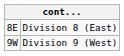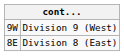 <table class="wikitable" style="font-size:85%">
 <tr>
 <th colspan=2>cont...</th>
 </tr>
 <tr>
+<td style="text-align: center;">9W</td>
+<td>Division 9 (West)</td>
+</tr>
+<tr>
 <td style="text-align: center;">8E</td>
 <td>Division 8 (East)</td>
 </tr>
-<tr>
-<td style="text-align: center;">9W</td>
-<td>Division 9 (West)</td>
-</tr>
 </table>
